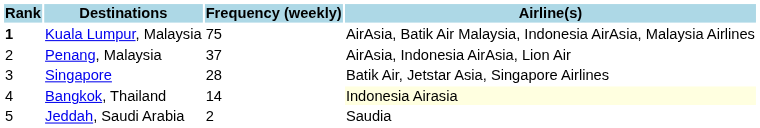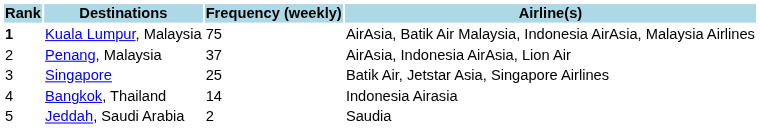 <table class="sortable" style="font-size:89%; align=center;">
 <tr style="background:lightblue;">
 <th>Rank</th>
 <th>Destinations</th>
 <th>Frequency (weekly)</th>
 <th>Airline(s)</th>
 </tr>
 <tr>
 <td><strong>1</strong></td>
 <td> <a href='#'>Kuala Lumpur</a>, Malaysia</td>
 <td>75</td>
 <td>AirAsia, Batik Air Malaysia, Indonesia AirAsia, Malaysia Airlines</td>
 </tr>
 <tr>
 <td>2</td>
 <td> <a href='#'>Penang</a>, Malaysia</td>
 <td>37</td>
 <td>AirAsia, Indonesia AirAsia, Lion Air</td>
 </tr>
 <tr>
 <td>3</td>
 <td> <a href='#'>Singapore</a></td>
-<td>28</td>
+<td>25</td>
 <td>Batik Air, Jetstar Asia, Singapore Airlines</td>
 </tr>
 <tr>
 <td>4</td>
 <td> <a href='#'>Bangkok</a>, Thailand</td>
 <td>14</td>
-<td style="background: lightyellow;">Indonesia Airasia</td>
+<td>Indonesia Airasia</td>
 </tr>
 <tr>
 <td>5</td>
 <td> <a href='#'>Jeddah</a>, Saudi Arabia</td>
 <td>2</td>
 <td>Saudia</td>
 </tr>
 <tr>
 </tr>
 </table>
